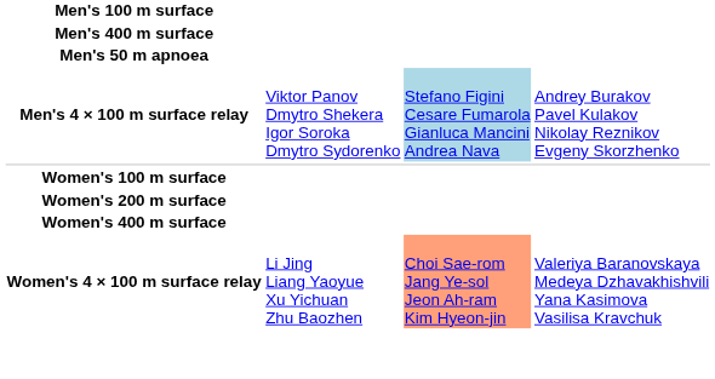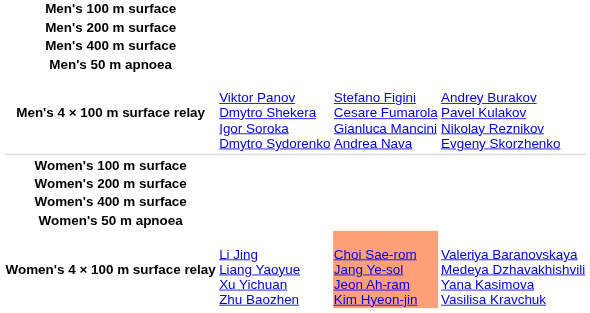 <table>
 <tr>
 <th scope="row">Men's 100 m surface</th>
+<td></td>
+<td></td>
+<td></td>
+</tr>
+<tr>
+<th scope="row">Men's 200 m surface</th>
 <td></td>
 <td></td>
 <td></td>
 </tr>
 <tr>
 <th scope="row">Men's 400 m surface</th>
 <td></td>
 <td></td>
 <td></td>
 </tr>
 <tr>
 <th scope="row">Men's 50 m apnoea</th>
 <td></td>
 <td></td>
 <td></td>
 </tr>
 <tr>
 <th scope="row">Men's 4 × 100 m surface relay</th>
 <td><br><a href='#'>Viktor Panov</a><br><a href='#'>Dmytro Shekera</a><br><a href='#'>Igor Soroka</a><br><a href='#'>Dmytro Sydorenko</a></td>
-<td style="background: lightblue;"><br><a href='#'>Stefano Figini</a><br><a href='#'>Cesare Fumarola</a><br><a href='#'>Gianluca Mancini</a><br><a href='#'>Andrea Nava</a></td>
+<td><br><a href='#'>Stefano Figini</a><br><a href='#'>Cesare Fumarola</a><br><a href='#'>Gianluca Mancini</a><br><a href='#'>Andrea Nava</a></td>
 <td><br><a href='#'>Andrey Burakov</a><br><a href='#'>Pavel Kulakov</a><br><a href='#'>Nikolay Reznikov</a><br><a href='#'>Evgeny Skorzhenko</a></td>
 </tr>
 <tr bgcolor=#DDDDDD>
 <td colspan=4></td>
 </tr>
 <tr>
 <th scope="row" rowspan=2>Women's 100 m surface</th>
 <td rowspan=2></td>
 <td rowspan=2></td>
 <td></td>
 </tr>
 <tr>
 <td></td>
 </tr>
 <tr>
 <th scope="row">Women's 200 m surface</th>
 <td></td>
 <td></td>
 <td></td>
 </tr>
 <tr>
 <th scope="row">Women's 400 m surface</th>
 <td></td>
 <td></td>
 <td></td>
 </tr>
 <tr>
+<th scope="row">Women's 50 m apnoea</th>
+<td></td>
+<td></td>
+<td></td>
+</tr>
+<tr>
 <th scope="row">Women's 4 × 100 m surface relay</th>
 <td><br><a href='#'>Li Jing</a><br><a href='#'>Liang Yaoyue</a><br><a href='#'>Xu Yichuan</a><br><a href='#'>Zhu Baozhen</a></td>
 <td style="background: lightsalmon;"><br><a href='#'>Choi Sae-rom</a><br><a href='#'>Jang Ye-sol</a><br><a href='#'>Jeon Ah-ram</a><br><a href='#'>Kim Hyeon-jin</a></td>
 <td><br><a href='#'>Valeriya Baranovskaya</a><br><a href='#'>Medeya Dzhavakhishvili</a><br><a href='#'>Yana Kasimova</a><br><a href='#'>Vasilisa Kravchuk</a></td>
 </tr>
 </table>
